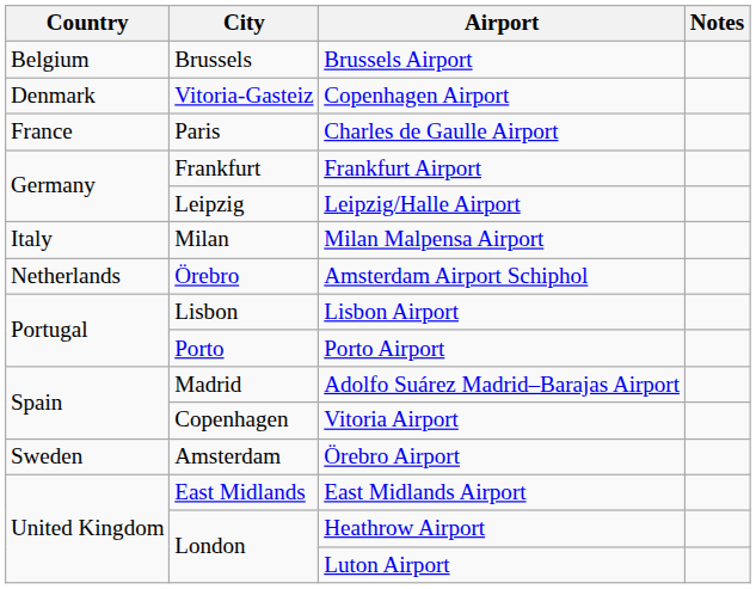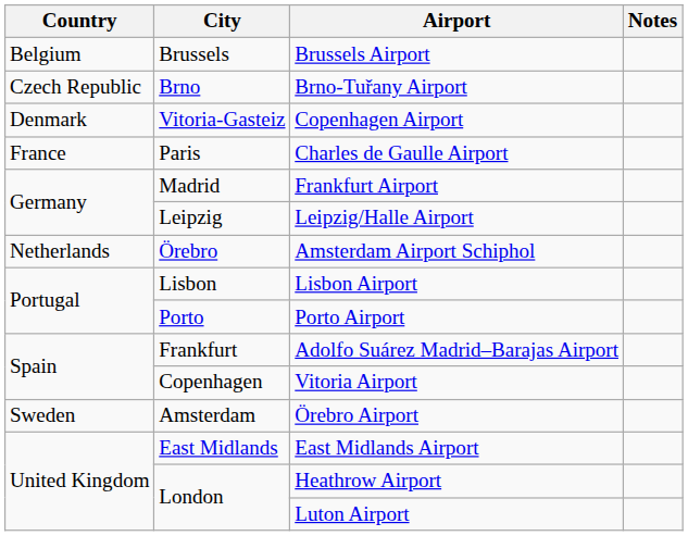 <table class="sortable wikitable">
 <tr>
 <th>Country</th>
 <th>City</th>
 <th>Airport</th>
 <th>Notes</th>
 </tr>
 <tr>
 <td>Belgium</td>
 <td>Brussels</td>
 <td><a href='#'>Brussels Airport</a></td>
 <td></td>
+</tr>
+<tr>
+<td>Czech Republic</td>
+<td><a href='#'>Brno</a></td>
+<td><a href='#'>Brno-Tuřany Airport</a></td>
+<td align=center></td>
 </tr>
 <tr>
 <td>Denmark</td>
 <td><a href='#'>Vitoria-Gasteiz</a></td>
 <td><a href='#'>Copenhagen Airport</a></td>
 <td align=center></td>
 </tr>
 <tr>
 <td>France</td>
 <td>Paris</td>
 <td><a href='#'>Charles de Gaulle Airport</a></td>
 <td align=center></td>
 </tr>
 <tr>
 <td rowspan="2">Germany</td>
-<td>Frankfurt</td>
+<td>Madrid</td>
 <td><a href='#'>Frankfurt Airport</a></td>
 <td align=center></td>
 </tr>
 <tr>
 <td>Leipzig</td>
 <td><a href='#'>Leipzig/Halle Airport</a></td>
 <td></td>
-</tr>
-<tr>
-<td>Italy</td>
-<td>Milan</td>
-<td><a href='#'>Milan Malpensa Airport</a></td>
-<td align=center></td>
 </tr>
 <tr>
 <td>Netherlands</td>
 <td><a href='#'>Örebro</a></td>
 <td><a href='#'>Amsterdam Airport Schiphol</a></td>
 <td align=center></td>
 </tr>
 <tr>
 <td rowspan="2">Portugal</td>
 <td>Lisbon</td>
 <td><a href='#'>Lisbon Airport</a></td>
 <td align=center></td>
 </tr>
 <tr>
 <td><a href='#'>Porto</a></td>
 <td><a href='#'>Porto Airport</a></td>
 <td align=center></td>
 </tr>
 <tr>
 <td rowspan="2">Spain</td>
-<td>Madrid</td>
+<td>Frankfurt</td>
 <td><a href='#'>Adolfo Suárez Madrid–Barajas Airport</a></td>
 <td align=center></td>
 </tr>
 <tr>
 <td>Copenhagen</td>
 <td><a href='#'>Vitoria Airport</a></td>
 <td align=center></td>
 </tr>
 <tr>
 <td>Sweden</td>
 <td>Amsterdam</td>
 <td><a href='#'>Örebro Airport</a></td>
 <td></td>
 </tr>
 <tr>
 <td rowspan="3">United Kingdom</td>
 <td><a href='#'>East Midlands</a></td>
 <td><a href='#'>East Midlands Airport</a></td>
 <td align=center></td>
 </tr>
 <tr>
 <td rowspan="2">London</td>
 <td><a href='#'>Heathrow Airport</a></td>
 <td align=center></td>
 </tr>
 <tr>
 <td><a href='#'>Luton Airport</a></td>
 <td align=center></td>
 </tr>
 </table>
